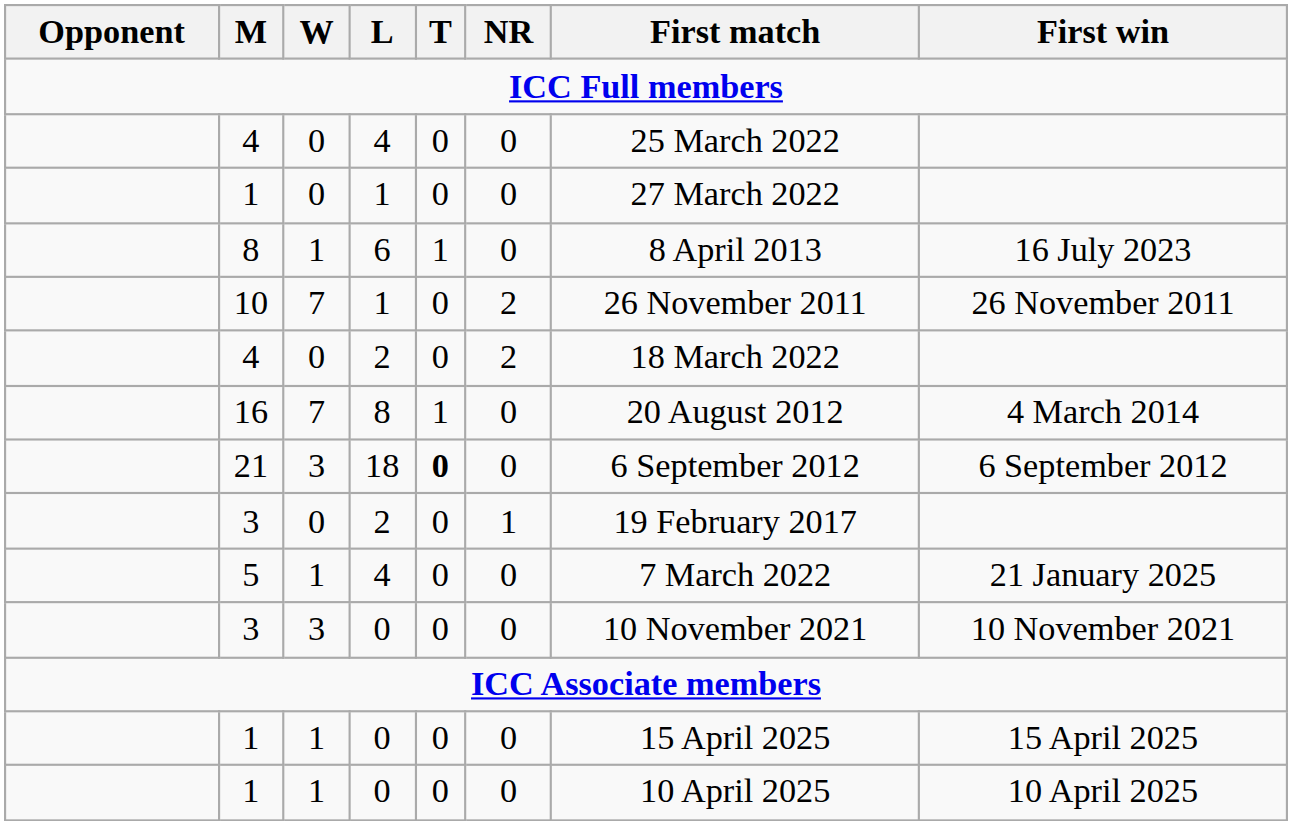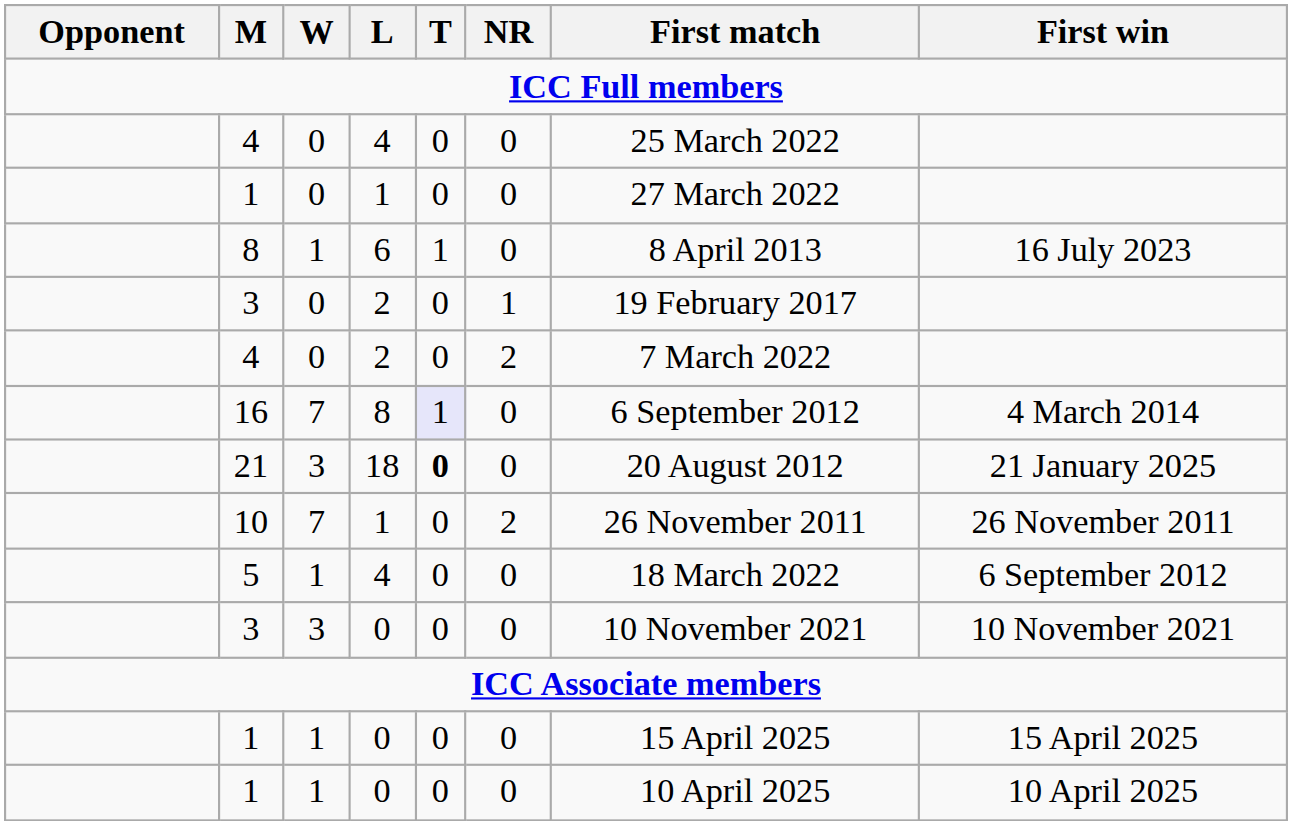 <table class="wikitable" style="text-align: center; width: 600px;">
 <tr>
 <th>Opponent</th>
 <th>M</th>
 <th>W</th>
 <th>L</th>
 <th>T</th>
 <th>NR</th>
 <th>First match</th>
 <th>First win</th>
 </tr>
 <tr>
 <td colspan="8" style="text-align: center;"><strong><a href='#'>ICC Full members</a></strong></td>
 </tr>
 <tr>
 <td align=left></td>
 <td>4</td>
 <td>0</td>
 <td>4</td>
 <td>0</td>
 <td>0</td>
 <td>25 March 2022</td>
 <td></td>
 </tr>
 <tr>
 <td align=left></td>
 <td>1</td>
 <td>0</td>
 <td>1</td>
 <td>0</td>
 <td>0</td>
 <td>27 March 2022</td>
 <td></td>
 </tr>
 <tr>
 <td align=left></td>
 <td>8</td>
 <td>1</td>
 <td>6</td>
 <td>1</td>
 <td>0</td>
 <td>8 April 2013</td>
 <td>16 July 2023</td>
 </tr>
 <tr>
 <td align=left></td>
+<td>3</td>
+<td>0</td>
+<td>2</td>
+<td>0</td>
+<td>1</td>
+<td>19 February 2017</td>
+<td></td>
+</tr>
+<tr>
+<td align=left></td>
+<td>4</td>
+<td>0</td>
+<td>2</td>
+<td>0</td>
+<td>2</td>
+<td>7 March 2022</td>
+<td></td>
+</tr>
+<tr>
+<td align=left></td>
+<td>16</td>
+<td>7</td>
+<td>8</td>
+<td style="background: lavender;">1</td>
+<td>0</td>
+<td>6 September 2012</td>
+<td>4 March 2014</td>
+</tr>
+<tr>
+<td align=left></td>
+<td>21</td>
+<td>3</td>
+<td>18</td>
+<td><strong>0</strong></td>
+<td>0</td>
+<td>20 August 2012</td>
+<td>21 January 2025</td>
+</tr>
+<tr>
+<td align=left></td>
 <td>10</td>
 <td>7</td>
 <td>1</td>
 <td>0</td>
 <td>2</td>
 <td>26 November 2011</td>
 <td>26 November 2011</td>
 </tr>
 <tr>
 <td align=left></td>
-<td>4</td>
-<td>0</td>
-<td>2</td>
-<td>0</td>
-<td>2</td>
-<td>18 March 2022</td>
-<td></td>
-</tr>
-<tr>
-<td align=left></td>
-<td>16</td>
-<td>7</td>
-<td>8</td>
-<td>1</td>
-<td>0</td>
-<td>20 August 2012</td>
-<td>4 March 2014</td>
-</tr>
-<tr>
-<td align=left></td>
-<td>21</td>
-<td>3</td>
-<td>18</td>
-<td><strong>0</strong></td>
-<td>0</td>
-<td>6 September 2012</td>
-<td>6 September 2012</td>
-</tr>
-<tr>
-<td align=left></td>
-<td>3</td>
-<td>0</td>
-<td>2</td>
-<td>0</td>
-<td>1</td>
-<td>19 February 2017</td>
-<td></td>
-</tr>
-<tr>
-<td align=left></td>
 <td>5</td>
 <td>1</td>
 <td>4</td>
 <td>0</td>
 <td>0</td>
-<td>7 March 2022</td>
-<td>21 January 2025</td>
+<td>18 March 2022</td>
+<td>6 September 2012</td>
 </tr>
 <tr>
 <td align=left></td>
 <td>3</td>
 <td>3</td>
 <td>0</td>
 <td>0</td>
 <td>0</td>
 <td>10 November 2021</td>
 <td>10 November 2021</td>
 </tr>
 <tr>
 <td colspan="8" style="text-align:center;"><strong><a href='#'>ICC Associate members</a></strong></td>
 </tr>
 <tr>
 <td align=left></td>
 <td>1</td>
 <td>1</td>
 <td>0</td>
 <td>0</td>
 <td>0</td>
 <td>15 April 2025</td>
 <td>15 April 2025</td>
 </tr>
 <tr>
 <td align=left></td>
 <td>1</td>
 <td>1</td>
 <td>0</td>
 <td>0</td>
 <td>0</td>
 <td>10 April 2025</td>
 <td>10 April 2025</td>
 </tr>
 </table>
